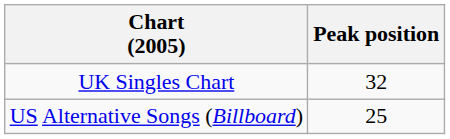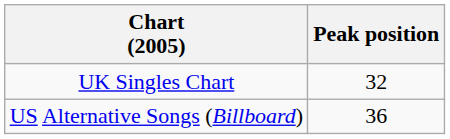 <table class="wikitable sortable" style="text-align:center">
 <tr>
 <th>Chart<br>(2005)</th>
 <th>Peak position</th>
 </tr>
 <tr>
 <td><a href='#'>UK Singles Chart</a></td>
 <td>32</td>
 </tr>
 <tr>
 <td><a href='#'>US</a> <a href='#'>Alternative Songs</a> (<a href='#'><em>Billboard</em></a>)</td>
-<td>25</td>
+<td>36</td>
 </tr>
 </table>
